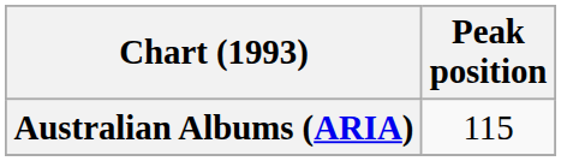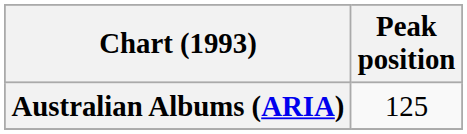 <table class="wikitable sortable plainrowheaders" style="text-align: center;">
 <tr>
 <th scope="col">Chart (1993)</th>
 <th scope="col">Peak<br>position</th>
 </tr>
 <tr>
 <th scope="row">Australian Albums (<a href='#'>ARIA</a>)</th>
-<td align="center">115</td>
+<td align="center">125</td>
 </tr>
 <tr>
 </tr>
 </table>
